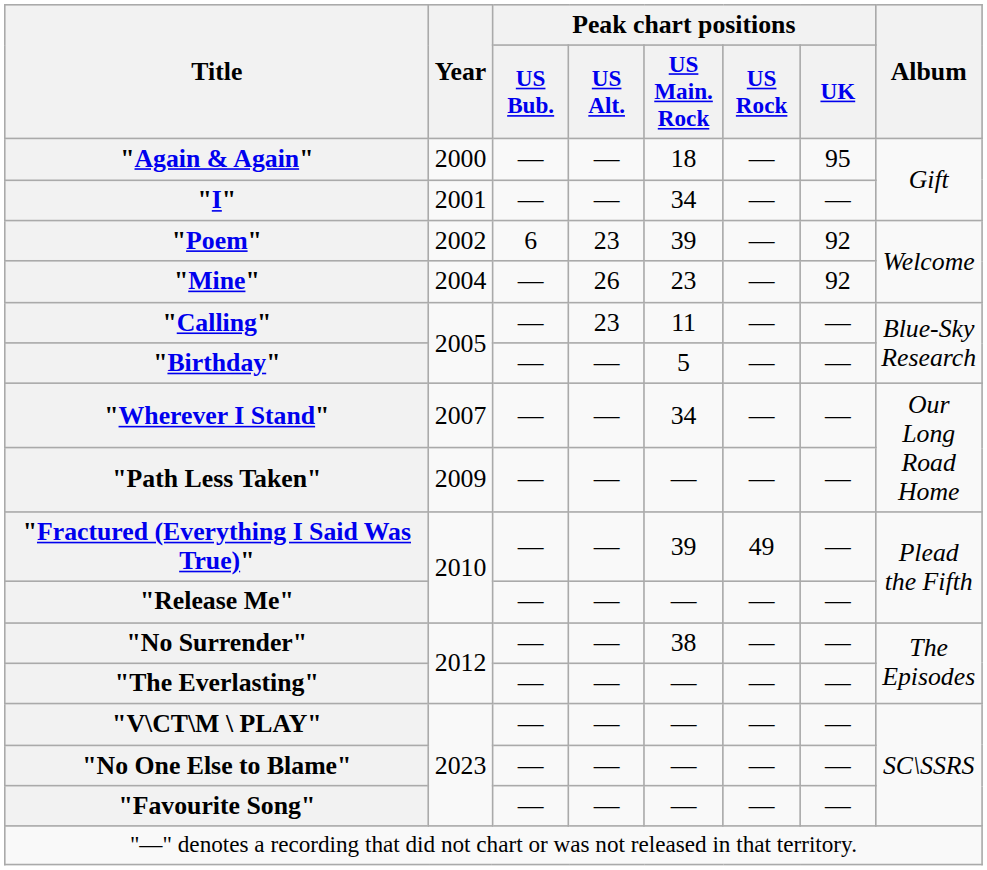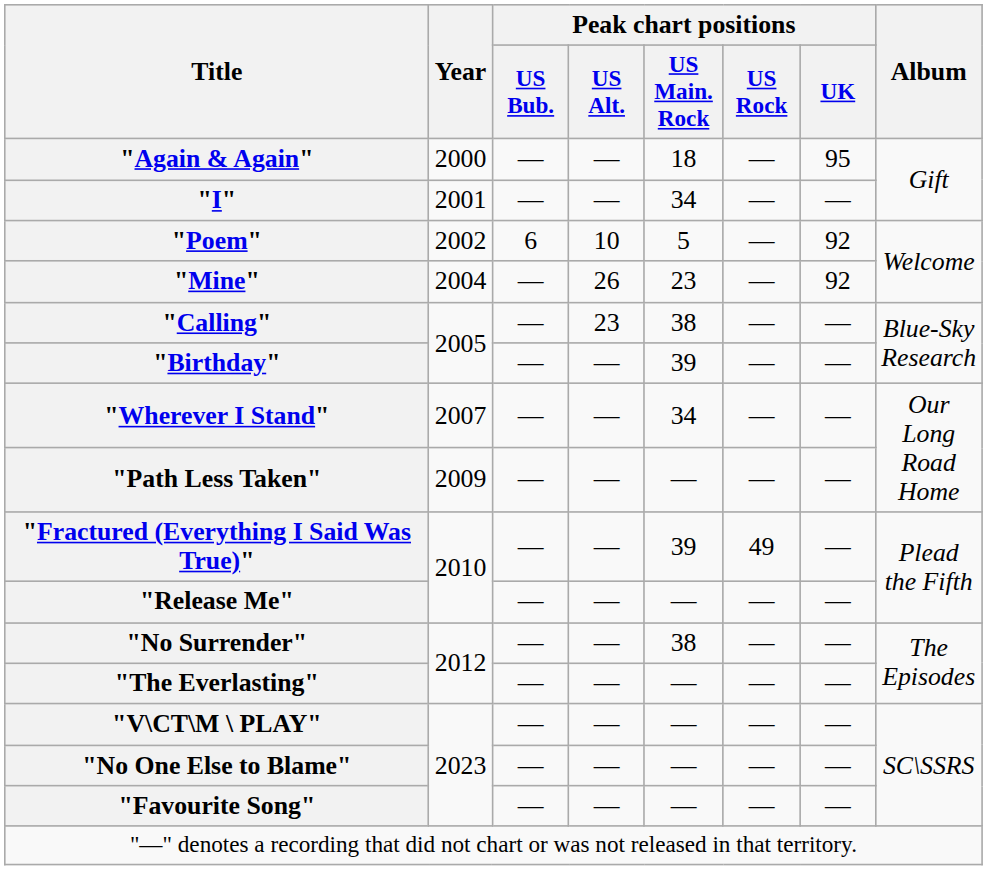 <table class="wikitable plainrowheaders" style="text-align:center;">
 <tr>
 <th scope="col" rowspan="2" style="width:18em;">Title</th>
 <th scope="col" rowspan="2">Year</th>
 <th scope="col" colspan="5">Peak chart positions</th>
 <th scope="col" rowspan="2">Album</th>
 </tr>
 <tr>
 <th scope="col" style="width:3em;font-size:90%;"><a href='#'>US<br>Bub.</a><br></th>
 <th scope="col" style="width:3em;font-size:90%;"><a href='#'>US<br>Alt.</a><br></th>
 <th scope="col" style="width:3em;font-size:90%;"><a href='#'>US<br>Main. Rock</a><br></th>
 <th scope="col" style="width:3em;font-size:90%;"><a href='#'>US<br>Rock</a><br></th>
 <th scope="col" style="width:3em;font-size:90%;"><a href='#'>UK</a><br></th>
 </tr>
 <tr>
 <th scope="row">"<a href='#'>Again & Again</a>"</th>
 <td>2000</td>
 <td>—</td>
 <td>—</td>
 <td>18</td>
 <td>—</td>
 <td>95</td>
 <td rowspan="2"><em>Gift</em></td>
 </tr>
 <tr>
 <th scope="row">"<a href='#'>I</a>"</th>
 <td>2001</td>
 <td>—</td>
 <td>—</td>
 <td>34</td>
 <td>—</td>
 <td>—</td>
 </tr>
 <tr>
 <th scope="row">"<a href='#'>Poem</a>"</th>
 <td>2002</td>
 <td>6</td>
-<td>23</td>
-<td>39</td>
+<td>10</td>
+<td>5</td>
 <td>—</td>
 <td>92</td>
 <td rowspan="2"><em>Welcome</em></td>
 </tr>
 <tr>
 <th scope="row">"<a href='#'>Mine</a>"</th>
 <td>2004</td>
 <td>—</td>
 <td>26</td>
 <td>23</td>
 <td>—</td>
 <td>92</td>
 </tr>
 <tr>
 <th scope="row">"<a href='#'>Calling</a>"</th>
 <td rowspan="2">2005</td>
 <td>—</td>
 <td>23</td>
-<td>11</td>
+<td>38</td>
 <td>—</td>
 <td>—</td>
 <td rowspan="2"><em>Blue-Sky Research</em></td>
 </tr>
 <tr>
 <th scope="row">"<a href='#'>Birthday</a>"</th>
 <td>—</td>
 <td>—</td>
-<td>5</td>
+<td>39</td>
 <td>—</td>
 <td>—</td>
 </tr>
 <tr>
 <th scope="row">"<a href='#'>Wherever I Stand</a>"</th>
 <td>2007</td>
 <td>—</td>
 <td>—</td>
 <td>34</td>
 <td>—</td>
 <td>—</td>
 <td rowspan="2"><em>Our Long Road Home</em></td>
 </tr>
 <tr>
 <th scope="row">"Path Less Taken"</th>
 <td>2009</td>
 <td>—</td>
 <td>—</td>
 <td>—</td>
 <td>—</td>
 <td>—</td>
 </tr>
 <tr>
 <th scope="row">"<a href='#'>Fractured (Everything I Said Was True)</a>"</th>
 <td rowspan="2">2010</td>
 <td>—</td>
 <td>—</td>
 <td>39</td>
 <td>49</td>
 <td>—</td>
 <td rowspan="2"><em>Plead the Fifth</em></td>
 </tr>
 <tr>
 <th scope="row">"Release Me"</th>
 <td>—</td>
 <td>—</td>
 <td>—</td>
 <td>—</td>
 <td>—</td>
 </tr>
 <tr>
 <th scope="row">"No Surrender"</th>
 <td rowspan="2">2012</td>
 <td>—</td>
 <td>—</td>
 <td>38</td>
 <td>—</td>
 <td>—</td>
 <td rowspan="2"><em>The Episodes</em></td>
 </tr>
 <tr>
 <th scope="row">"The Everlasting"</th>
 <td>—</td>
 <td>—</td>
 <td>—</td>
 <td>—</td>
 <td>—</td>
 </tr>
 <tr>
 <th scope="row">"V\CT\M \ PLAY"</th>
 <td rowspan="3">2023</td>
 <td>—</td>
 <td>—</td>
 <td>—</td>
 <td>—</td>
 <td>—</td>
 <td rowspan="3"><em>SC\SSRS</em></td>
 </tr>
 <tr>
 <th scope="row">"No One Else to Blame"</th>
 <td>—</td>
 <td>—</td>
 <td>—</td>
 <td>—</td>
 <td>—</td>
 </tr>
 <tr>
 <th scope="row">"Favourite Song"</th>
 <td>—</td>
 <td>—</td>
 <td>—</td>
 <td>—</td>
 <td>—</td>
 </tr>
 <tr>
 <td colspan="11" style="font-size:90%">"—" denotes a recording that did not chart or was not released in that territory.</td>
 </tr>
 </table>
